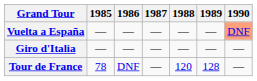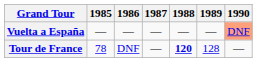 <table class="wikitable plainrowheaders">
 <tr>
 <th scope="col"><a href='#'>Grand Tour</a></th>
 <th scope="col">1985</th>
 <th scope="col">1986</th>
 <th scope="col">1987</th>
 <th scope="col">1988</th>
 <th scope="col">1989</th>
 <th scope="col">1990</th>
 </tr>
 <tr style="text-align:center;">
 <th scope="row"> <a href='#'>Vuelta a España</a></th>
 <td style="text-align:center;">—</td>
 <td style="text-align:center;">—</td>
 <td style="text-align:center;">—</td>
 <td style="text-align:center;">—</td>
 <td style="text-align:center;">—</td>
 <td style="background: lightsalmon; text-align:center;"><a href='#'>DNF</a></td>
 </tr>
 <tr style="text-align:center;">
-<th scope="row"> <a href='#'>Giro d'Italia</a></th>
-<td style="text-align:center;">—</td>
-<td style="text-align:center;">—</td>
-<td style="text-align:center;">—</td>
-<td style="text-align:center;">—</td>
-<td style="text-align:center;">—</td>
-<td style="text-align:center;">—</td>
-</tr>
-<tr style="text-align:center;">
 <th scope="row"> <a href='#'>Tour de France</a></th>
 <td style="text-align:center;"><a href='#'>78</a></td>
 <td style="text-align:center;"><a href='#'>DNF</a></td>
 <td style="text-align:center;">—</td>
-<td style="text-align:center;"><a href='#'>120</a></td>
+<td style="text-align:center;"><strong><a href='#'>120</a></strong></td>
 <td style="text-align:center;"><a href='#'>128</a></td>
 <td style="text-align:center;">—</td>
 </tr>
 </table>
